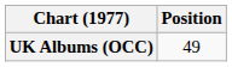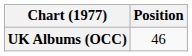 <table class="wikitable sortable plainrowheaders" style="text-align:center;">
 <tr>
 <th scope="col">Chart (1977)</th>
 <th scope="col">Position</th>
 </tr>
 <tr>
 <th scope="row">UK Albums (OCC)</th>
-<td>49</td>
+<td>46</td>
 </tr>
 </table>
